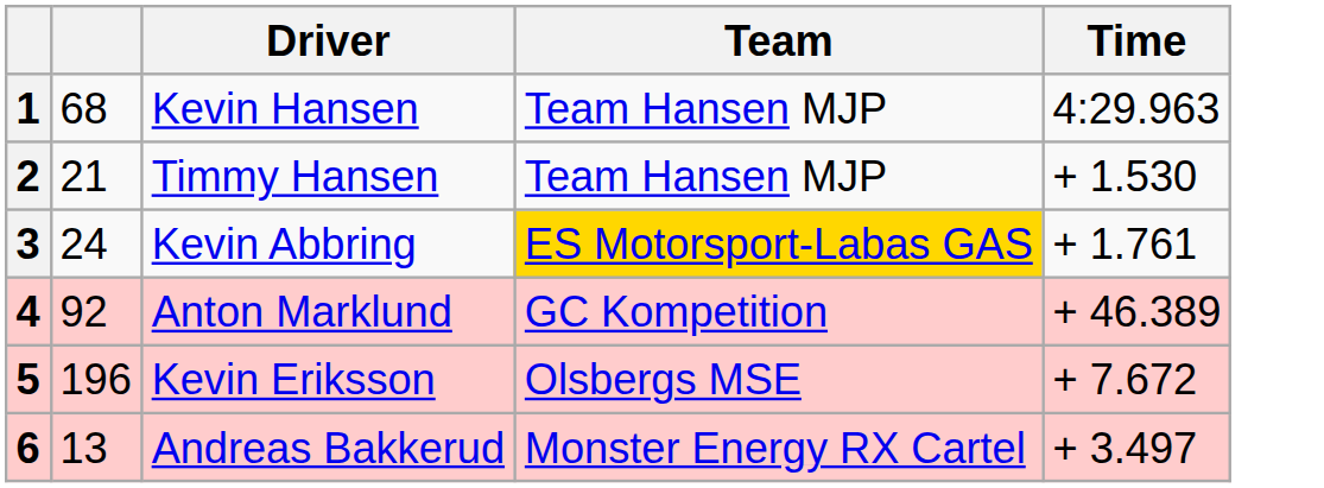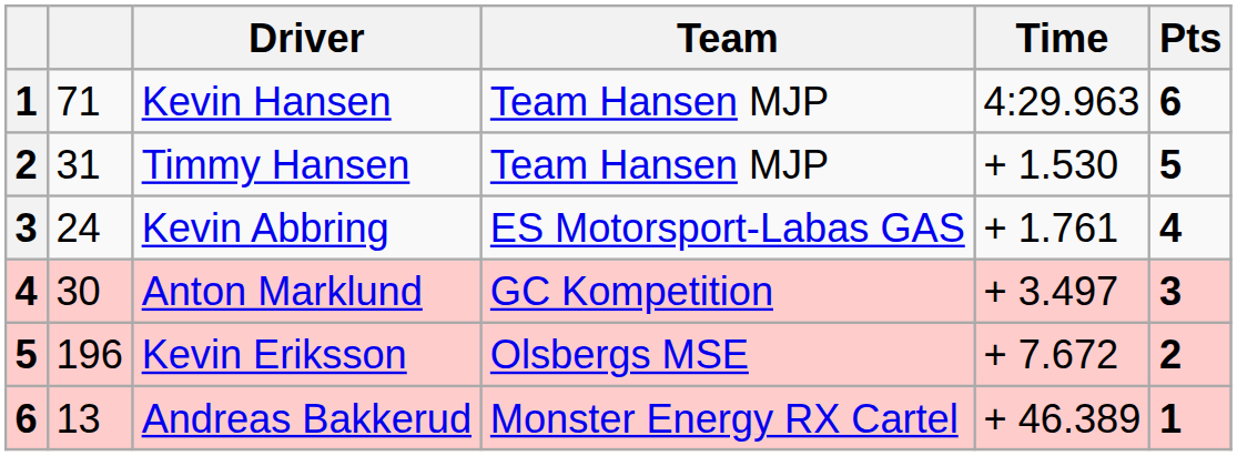 <table class="wikitable" style="font-size:95%">
 <tr>
 <th></th>
 <th></th>
 <th>Driver</th>
 <th>Team</th>
 <th>Time</th>
+<th>Pts</th>
 </tr>
 <tr>
 <th>1</th>
-<td>68</td>
+<td>71</td>
 <td> <a href='#'>Kevin Hansen</a></td>
 <td><a href='#'>Team Hansen</a> MJP</td>
 <td>4:29.963</td>
+<td><strong>6</strong></td>
 </tr>
 <tr>
 <th>2</th>
-<td>21</td>
+<td>31</td>
 <td> <a href='#'>Timmy Hansen</a></td>
 <td><a href='#'>Team Hansen</a> MJP</td>
 <td>+ 1.530</td>
+<td><strong>5</strong></td>
 </tr>
 <tr>
 <th>3</th>
 <td>24</td>
 <td> <a href='#'>Kevin Abbring</a></td>
-<td style="background: gold;"><a href='#'>ES Motorsport-Labas GAS</a></td>
+<td><a href='#'>ES Motorsport-Labas GAS</a></td>
 <td>+ 1.761</td>
+<td><strong>4</strong></td>
 </tr>
 <tr>
 <th style="background:#ffcccc;">4</th>
-<td style="background:#ffcccc;">92</td>
+<td style="background:#ffcccc;">30</td>
 <td style="background:#ffcccc;"> <a href='#'>Anton Marklund</a></td>
 <td style="background:#ffcccc;"><a href='#'>GC Kompetition</a></td>
-<td style="background:#ffcccc;">+ 46.389</td>
+<td style="background:#ffcccc;">+ 3.497</td>
+<td style="background:#ffcccc;"><strong>3</strong></td>
 </tr>
 <tr>
 <th style="background:#ffcccc;">5</th>
 <td style="background:#ffcccc;">196</td>
 <td style="background:#ffcccc;"> <a href='#'>Kevin Eriksson</a></td>
 <td style="background:#ffcccc;"><a href='#'>Olsbergs MSE</a></td>
 <td style="background:#ffcccc;">+ 7.672</td>
+<td style="background:#ffcccc;"><strong>2</strong></td>
 </tr>
 <tr>
 <th style="background:#ffcccc;">6</th>
 <td style="background:#ffcccc;">13</td>
 <td style="background:#ffcccc;"> <a href='#'>Andreas Bakkerud</a></td>
 <td style="background:#ffcccc;"><a href='#'>Monster Energy RX Cartel</a></td>
-<td style="background:#ffcccc;">+ 3.497</td>
+<td style="background:#ffcccc;">+ 46.389</td>
+<td style="background:#ffcccc;"><strong>1</strong></td>
 </tr>
 </table>
